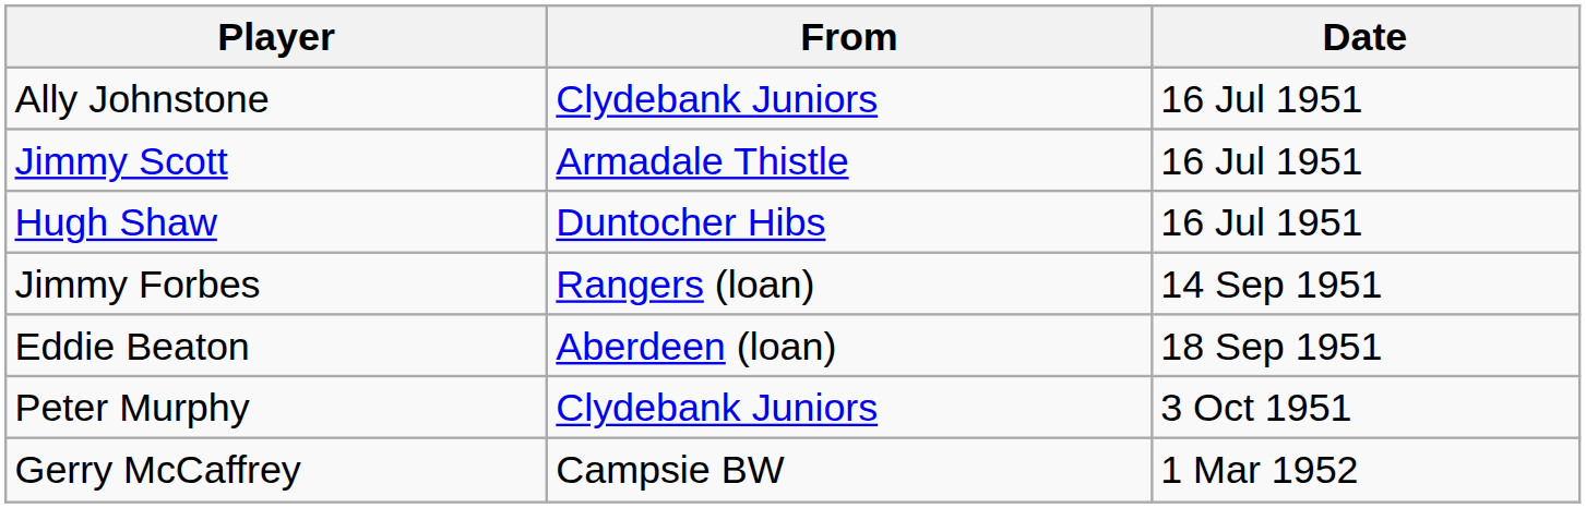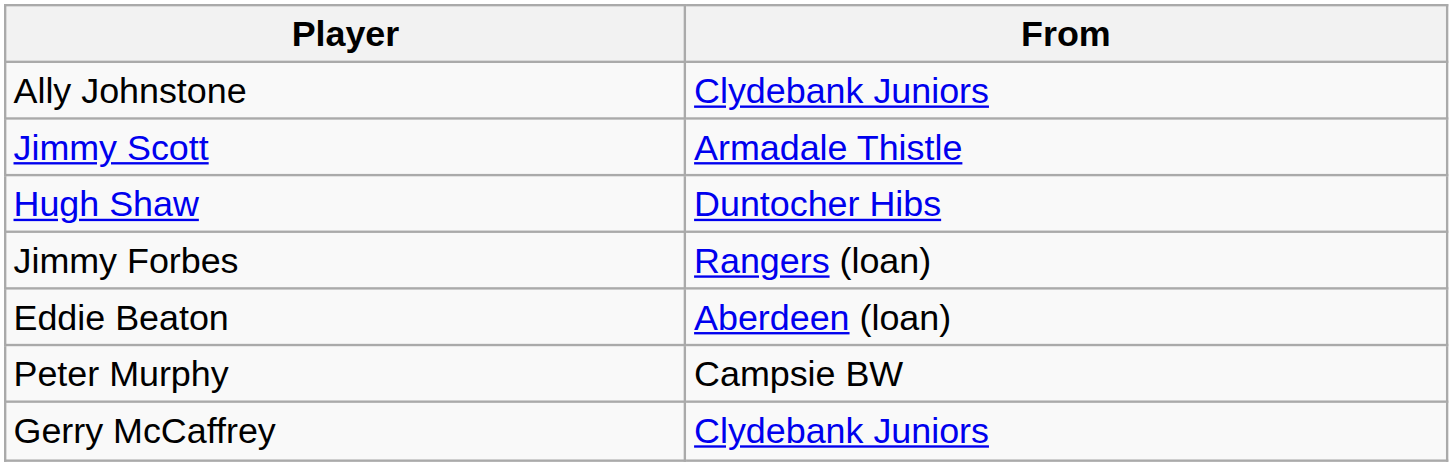 <table class="wikitable" style="text-align:center; font-size:95%;width:98%; text-align:left">
 <tr>
 <th>Player</th>
 <th>From</th>
-<th>Date</th>
 </tr>
 <tr>
 <td> Ally Johnstone</td>
 <td> <a href='#'>Clydebank Juniors</a></td>
-<td>16 Jul 1951</td>
 </tr>
 <tr>
 <td> <a href='#'>Jimmy Scott</a></td>
 <td> <a href='#'>Armadale Thistle</a></td>
-<td>16 Jul 1951</td>
 </tr>
 <tr>
 <td> <a href='#'>Hugh Shaw</a></td>
 <td> <a href='#'>Duntocher Hibs</a></td>
-<td>16 Jul 1951</td>
 </tr>
 <tr>
 <td> Jimmy Forbes</td>
 <td> <a href='#'>Rangers</a> (loan)</td>
-<td>14 Sep 1951</td>
 </tr>
 <tr>
 <td> Eddie Beaton</td>
 <td> <a href='#'>Aberdeen</a> (loan)</td>
-<td>18 Sep 1951</td>
 </tr>
 <tr>
 <td> Peter Murphy</td>
-<td> <a href='#'>Clydebank Juniors</a></td>
-<td>3 Oct 1951</td>
+<td> Campsie BW</td>
 </tr>
 <tr>
 <td> Gerry McCaffrey</td>
-<td> Campsie BW</td>
-<td>1 Mar 1952</td>
+<td> <a href='#'>Clydebank Juniors</a></td>
 </tr>
 </table>
